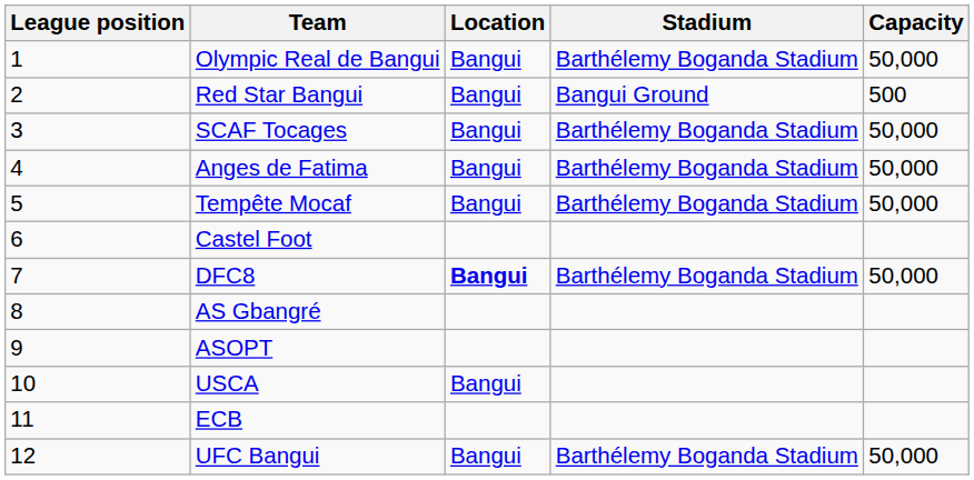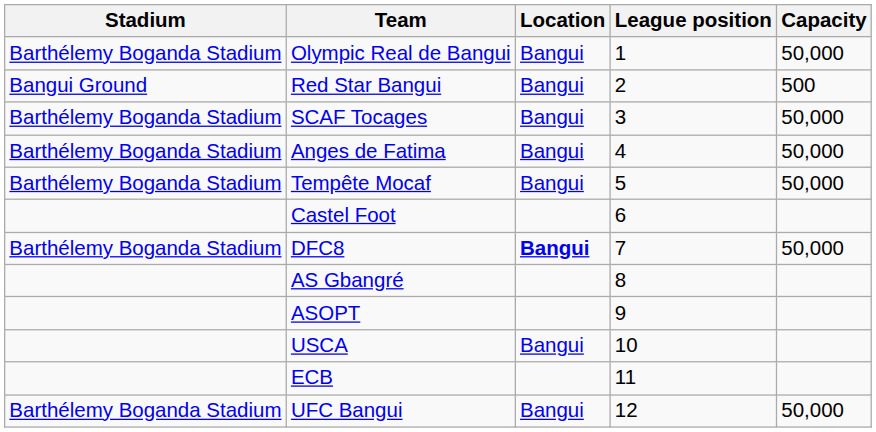 <table class="wikitable sortable">
 <tr>
-<th>League position</th>
+<th>Stadium</th>
 <th>Team</th>
 <th>Location</th>
-<th>Stadium</th>
+<th>League position</th>
 <th>Capacity</th>
 </tr>
 <tr>
-<td>1</td>
+<td><a href='#'>Barthélemy Boganda Stadium</a></td>
 <td><a href='#'>Olympic Real de Bangui</a></td>
 <td><a href='#'>Bangui</a></td>
-<td><a href='#'>Barthélemy Boganda Stadium</a></td>
+<td>1</td>
 <td>50,000</td>
 </tr>
 <tr>
-<td>2</td>
+<td><a href='#'>Bangui Ground</a></td>
 <td><a href='#'>Red Star Bangui</a></td>
 <td><a href='#'>Bangui</a></td>
-<td><a href='#'>Bangui Ground</a></td>
+<td>2</td>
 <td>500</td>
 </tr>
 <tr>
-<td>3</td>
+<td><a href='#'>Barthélemy Boganda Stadium</a></td>
 <td><a href='#'>SCAF Tocages</a></td>
 <td><a href='#'>Bangui</a></td>
-<td><a href='#'>Barthélemy Boganda Stadium</a></td>
+<td>3</td>
 <td>50,000</td>
 </tr>
 <tr>
-<td>4</td>
+<td><a href='#'>Barthélemy Boganda Stadium</a></td>
 <td><a href='#'>Anges de Fatima</a></td>
 <td><a href='#'>Bangui</a></td>
-<td><a href='#'>Barthélemy Boganda Stadium</a></td>
+<td>4</td>
 <td>50,000</td>
 </tr>
 <tr>
-<td>5</td>
+<td><a href='#'>Barthélemy Boganda Stadium</a></td>
 <td><a href='#'>Tempête Mocaf</a></td>
 <td><a href='#'>Bangui</a></td>
-<td><a href='#'>Barthélemy Boganda Stadium</a></td>
+<td>5</td>
 <td>50,000</td>
 </tr>
 <tr>
-<td>6</td>
+<td></td>
 <td><a href='#'>Castel Foot</a></td>
 <td></td>
-<td></td>
+<td>6</td>
 <td></td>
 </tr>
 <tr>
-<td>7</td>
+<td><a href='#'>Barthélemy Boganda Stadium</a></td>
 <td><a href='#'>DFC8</a></td>
 <td><strong><a href='#'>Bangui</a></strong></td>
-<td><a href='#'>Barthélemy Boganda Stadium</a></td>
+<td>7</td>
 <td>50,000</td>
 </tr>
 <tr>
-<td>8</td>
+<td></td>
 <td><a href='#'>AS Gbangré</a></td>
 <td></td>
-<td></td>
+<td>8</td>
 <td></td>
 </tr>
 <tr>
-<td>9</td>
+<td></td>
 <td><a href='#'>ASOPT</a></td>
 <td></td>
-<td></td>
+<td>9</td>
 <td></td>
 </tr>
 <tr>
-<td>10</td>
+<td></td>
 <td><a href='#'>USCA</a></td>
 <td><a href='#'>Bangui</a></td>
-<td></td>
+<td>10</td>
 <td></td>
 </tr>
 <tr>
-<td>11</td>
+<td></td>
 <td><a href='#'>ECB</a></td>
 <td></td>
-<td></td>
+<td>11</td>
 <td></td>
 </tr>
 <tr>
-<td>12</td>
+<td><a href='#'>Barthélemy Boganda Stadium</a></td>
 <td><a href='#'>UFC Bangui</a></td>
 <td><a href='#'>Bangui</a></td>
-<td><a href='#'>Barthélemy Boganda Stadium</a></td>
+<td>12</td>
 <td>50,000</td>
 </tr>
 </table>
